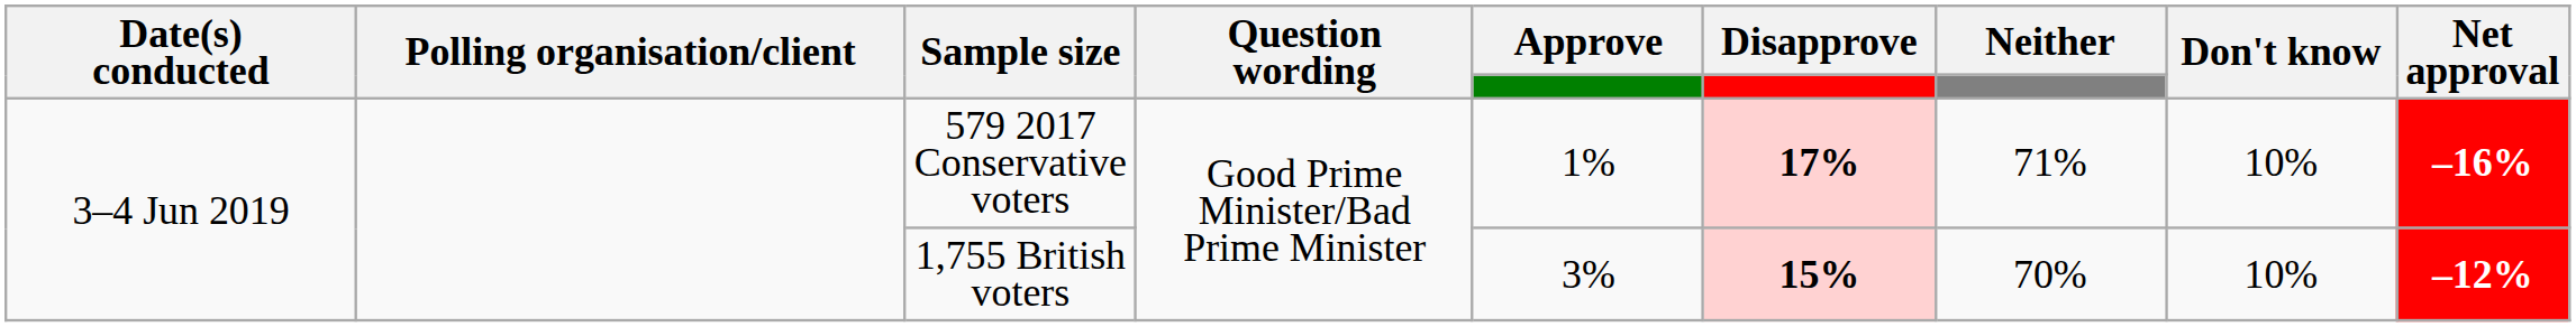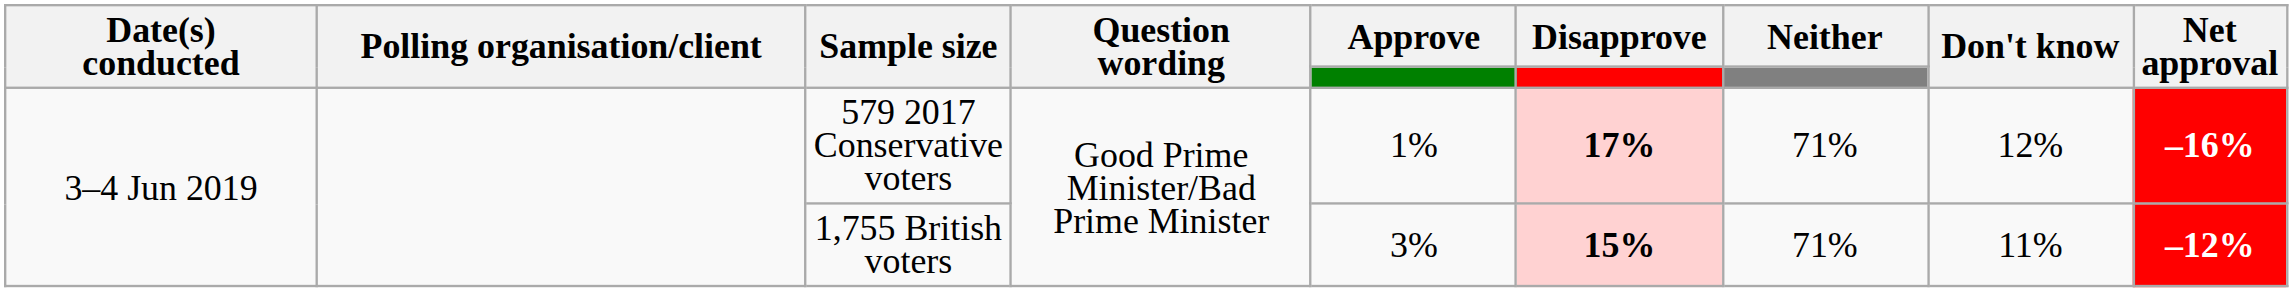 <table class="wikitable collapsible sortable" style="text-align:center;font-size:95%;line-height:14px;">
 <tr>
 <th rowspan="2" style="width:125px;">Date(s)<br>conducted</th>
 <th rowspan="2" style="width:200px;">Polling organisation/client</th>
 <th rowspan="2" style="width:60px;">Sample size</th>
 <th rowspan="2" style="width:120px;">Question<br>wording</th>
 <th class="unsortable" style="width:80px;">Approve</th>
 <th class="unsortable" style="width: 80px;">Disapprove</th>
 <th class="unsortable" style="width:80px;">Neither</th>
 <th rowspan="2" class="unsortable" style="width:80px;">Don't know</th>
 <th rowspan="2" class="unsortable" style="width:20px;">Net approval</th>
 </tr>
 <tr>
 <th class="unsortable" style="background:green;width:60px;"></th>
 <th class="unsortable" style="background:red;width:60px;"></th>
 <th class="unsortable" style="background:grey;width:60px;"></th>
 </tr>
 <tr>
 <td rowspan="2">3–4 Jun 2019</td>
 <td rowspan="2"></td>
 <td>579 2017 Conservative voters</td>
 <td rowspan="2">Good Prime Minister/Bad Prime Minister</td>
 <td>1%</td>
 <td style="background:#FFD2D2"><strong>17%</strong></td>
 <td>71%</td>
-<td>10%</td>
+<td>12%</td>
 <td style="background:red;color:white;"><strong>–16%</strong></td>
 </tr>
 <tr>
 <td>1,755 British voters</td>
 <td>3%</td>
 <td style="background:#FFD2D2"><strong>15%</strong></td>
-<td>70%</td>
-<td>10%</td>
+<td>71%</td>
+<td>11%</td>
 <td style="background:red;color:white;"><strong>–12%</strong></td>
 </tr>
 </table>
